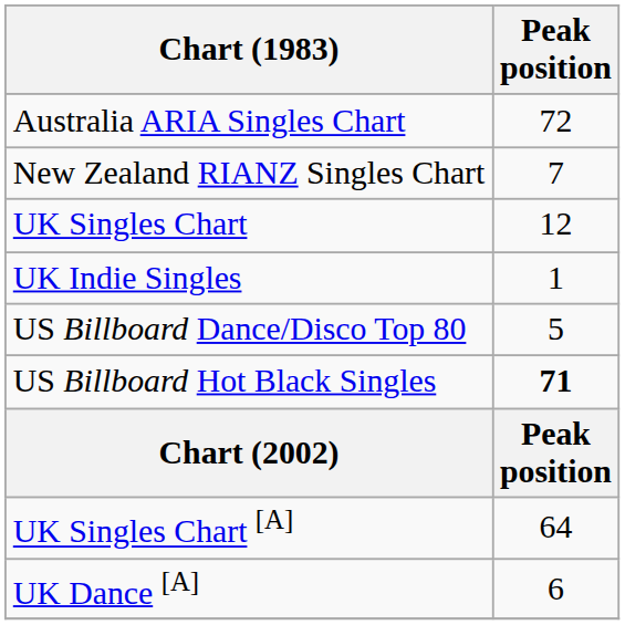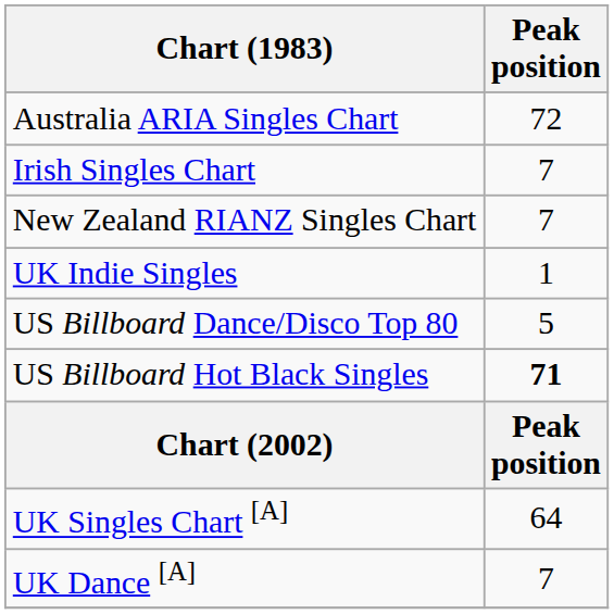 <table class="wikitable">
 <tr>
 <th>Chart (1983)</th>
 <th>Peak<br>position</th>
 </tr>
 <tr>
 <td>Australia <a href='#'>ARIA Singles Chart</a></td>
 <td align="center">72</td>
 </tr>
 <tr>
-<td>New Zealand <a href='#'>RIANZ</a> Singles Chart</td>
+<td><a href='#'>Irish Singles Chart</a></td>
 <td align="center">7</td>
 </tr>
 <tr>
-<td><a href='#'>UK Singles Chart</a></td>
-<td align="center">12</td>
+<td>New Zealand <a href='#'>RIANZ</a> Singles Chart</td>
+<td align="center">7</td>
 </tr>
 <tr>
 <td><a href='#'>UK Indie Singles</a></td>
 <td align="center">1</td>
 </tr>
 <tr>
 <td>US <em>Billboard</em> <a href='#'>Dance/Disco Top 80</a></td>
 <td align="center">5</td>
 </tr>
 <tr>
 <td>US <em>Billboard</em> <a href='#'>Hot Black Singles</a></td>
 <td align="center"><strong>71</strong></td>
 </tr>
 <tr>
 <th>Chart (2002)</th>
 <th>Peak<br>position</th>
 </tr>
 <tr>
 <td><a href='#'>UK Singles Chart</a> <sup>[A]</sup></td>
 <td align="center">64</td>
 </tr>
 <tr>
 <td><a href='#'>UK Dance</a> <sup>[A]</sup></td>
-<td align="center">6</td>
+<td align="center">7</td>
 </tr>
 <tr>
 </tr>
 </table>
